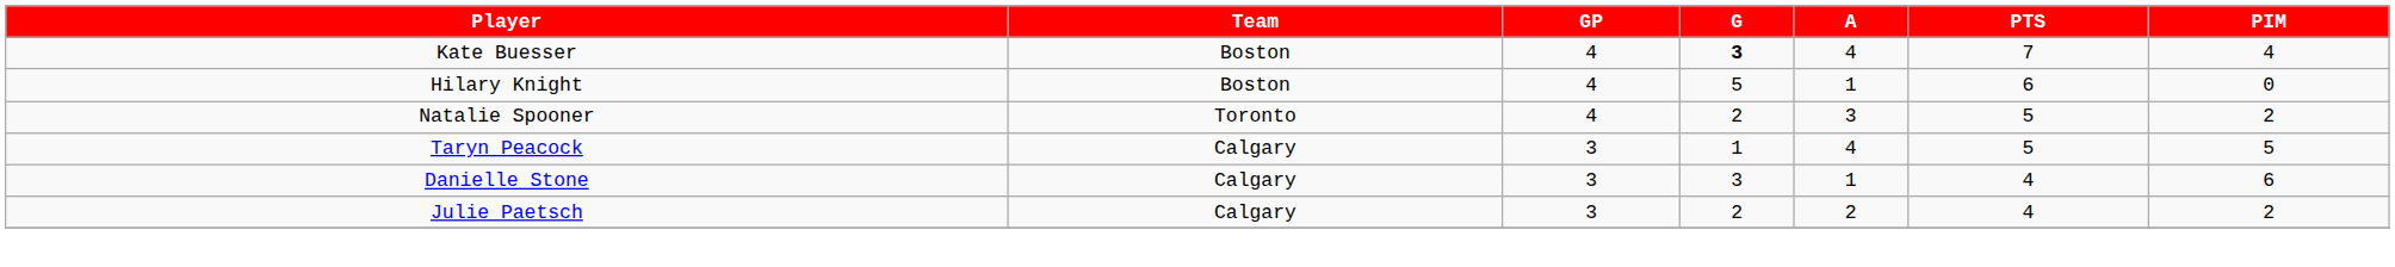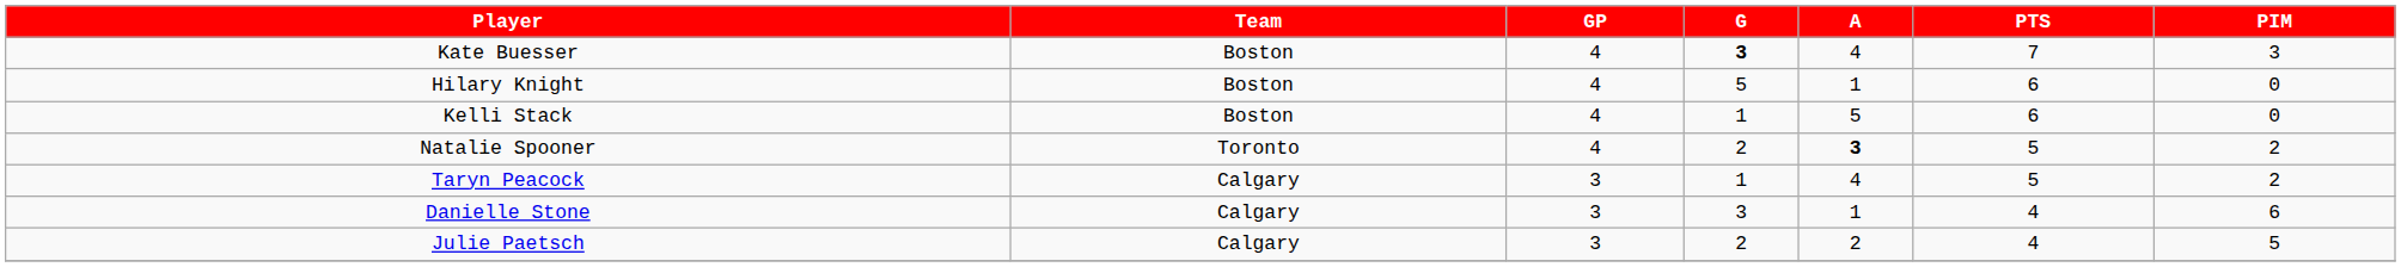 <table class="wikitable" width="80%">
 <tr align="center"  style=" background:red;color:#FFFFFF;">
 <td><strong>Player</strong></td>
 <td><strong>Team</strong></td>
 <td><strong>GP</strong></td>
 <td><strong>G</strong></td>
 <td><strong>A</strong></td>
 <td><strong>PTS</strong></td>
 <td><strong>PIM</strong></td>
 </tr>
 <tr align="center" bgcolor="">
 <td>Kate Buesser</td>
 <td>Boston</td>
 <td>4</td>
 <td><strong>3</strong></td>
 <td>4</td>
 <td>7</td>
-<td>4</td>
+<td>3</td>
 </tr>
 <tr align="center" bgcolor="">
 <td>Hilary Knight</td>
 <td>Boston</td>
 <td>4</td>
 <td>5</td>
 <td>1</td>
 <td>6</td>
 <td>0</td>
 </tr>
 <tr align="center" bgcolor="">
+<td>Kelli Stack</td>
+<td>Boston</td>
+<td>4</td>
+<td>1</td>
+<td>5</td>
+<td>6</td>
+<td>0</td>
+</tr>
+<tr align="center" bgcolor="">
 <td>Natalie Spooner</td>
 <td>Toronto</td>
 <td>4</td>
 <td>2</td>
-<td>3</td>
+<td><strong>3</strong></td>
 <td>5</td>
 <td>2</td>
 </tr>
 <tr align="center" bgcolor="">
 <td><a href='#'>Taryn Peacock</a></td>
 <td>Calgary</td>
 <td>3</td>
 <td>1</td>
 <td>4</td>
 <td>5</td>
-<td>5</td>
+<td>2</td>
 </tr>
 <tr align="center" bgcolor="">
 <td><a href='#'>Danielle Stone</a></td>
 <td>Calgary</td>
 <td>3</td>
 <td>3</td>
 <td>1</td>
 <td>4</td>
 <td>6</td>
 </tr>
 <tr align="center" bgcolor="">
 <td><a href='#'>Julie Paetsch</a></td>
 <td>Calgary</td>
 <td>3</td>
 <td>2</td>
 <td>2</td>
 <td>4</td>
-<td>2</td>
+<td>5</td>
 </tr>
 <tr align="center" bgcolor="">
 </tr>
 </table>
